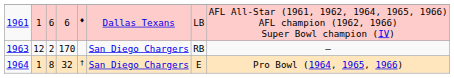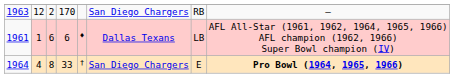 <table class="wikitable" style="text-align: center;">
 <tr>
+</tr>
+<tr>
+<td><a href='#'>1963</a></td>
+<td>12</td>
+<td>2</td>
+<td>170</td>
+<td></td>
+<td><a href='#'>San Diego Chargers</a></td>
+<td>RB</td>
+<td>—</td>
 </tr>
 <tr>
 <td><a href='#'>1961</a></td>
 <td style="background:#fcc;">1</td>
 <td style="background:#fcc;">6</td>
 <td style="background:#fcc;">6</td>
 <td style="background:#fcc;"><sup>♦</sup></td>
 <td style="background:#fcc;"><a href='#'>Dallas Texans</a></td>
 <td style="background:#fcc;">LB</td>
 <td style="background:#fcc;">AFL All-Star (1961, 1962, 1964, 1965, 1966)<br>AFL champion (1962, 1966)<br>Super Bowl champion (<a href='#'>IV</a>)</td>
 </tr>
 <tr>
-<td><a href='#'>1963</a></td>
-<td>12</td>
-<td>2</td>
-<td>170</td>
-<td></td>
-<td><a href='#'>San Diego Chargers</a></td>
-<td>RB</td>
-<td>—</td>
-</tr>
-<tr>
 <td><a href='#'>1964</a></td>
-<td style="background:#ffe6bd;">1</td>
+<td style="background:#ffe6bd;">4</td>
 <td style="background:#ffe6bd;">8</td>
-<td style="background:#ffe6bd;">32</td>
+<td style="background:#ffe6bd;">33</td>
 <td style="background:#ffe6bd;"><sup>†</sup></td>
 <td style="background:#ffe6bd;"><a href='#'>San Diego Chargers</a></td>
 <td style="background:#ffe6bd;">E</td>
-<td style="background:#ffe6bd;">Pro Bowl (<a href='#'>1964</a>, <a href='#'>1965</a>, <a href='#'>1966</a>)</td>
+<td style="background:#ffe6bd;"><strong>Pro Bowl (<a href='#'>1964</a>, <a href='#'>1965</a>, <a href='#'>1966</a>)</strong></td>
 </tr>
 </table>
